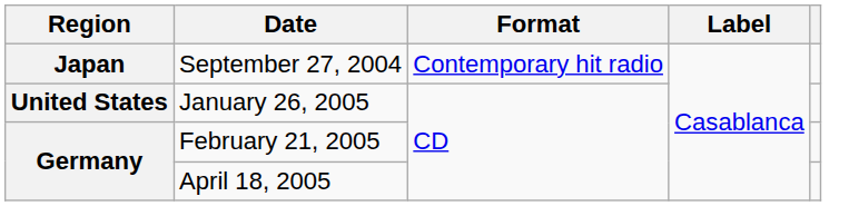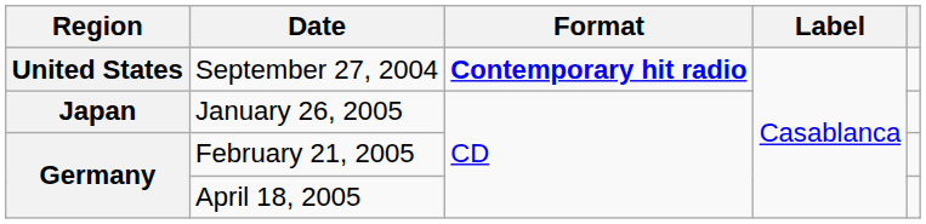 <table class="wikitable plainrowheaders">
 <tr>
 <th scope="col">Region</th>
 <th scope="col">Date</th>
 <th scope="col">Format</th>
 <th scope="col">Label</th>
 <th scope="col"></th>
 </tr>
 <tr>
-<th scope="row">Japan</th>
+<th scope="row">United States</th>
 <td>September 27, 2004</td>
-<td><a href='#'>Contemporary hit radio</a></td>
+<td><strong><a href='#'>Contemporary hit radio</a></strong></td>
 <td rowspan="4"><a href='#'>Casablanca</a></td>
 <td align="center"></td>
 </tr>
 <tr>
-<th scope="row">United States</th>
+<th scope="row">Japan</th>
 <td>January 26, 2005</td>
 <td rowspan="3"><a href='#'>CD</a></td>
 <td align="center"></td>
 </tr>
 <tr>
 <th scope="row" rowspan="2">Germany</th>
 <td>February 21, 2005</td>
 <td align="center"></td>
 </tr>
 <tr>
 <td>April 18, 2005</td>
 <td align="center"></td>
 </tr>
 </table>
